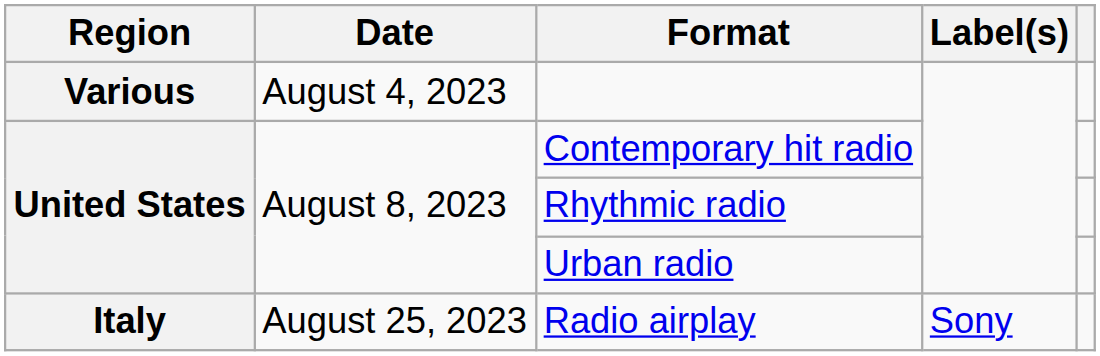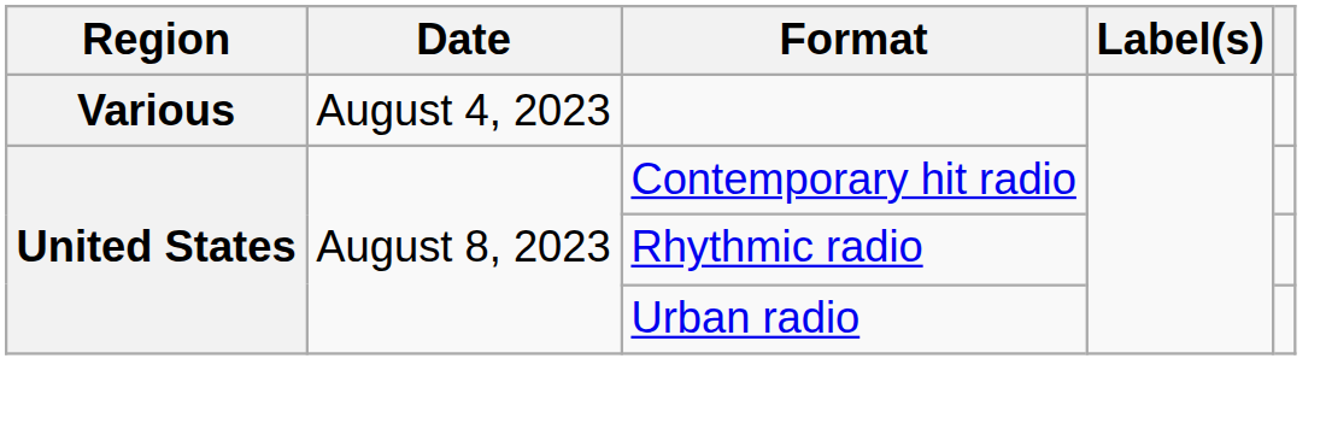 <table class="wikitable plainrowheaders">
 <tr>
 <th scope="col">Region</th>
 <th scope="col">Date</th>
 <th scope="col">Format</th>
 <th scope="col">Label(s)</th>
 <th scope="col"></th>
 </tr>
 <tr>
 <th scope="row">Various</th>
 <td>August 4, 2023</td>
 <td></td>
 <td rowspan="4"></td>
 <td style="text-align:center;"></td>
 </tr>
 <tr>
 <th scope="row" rowspan="3">United States</th>
 <td rowspan="3">August 8, 2023</td>
 <td><a href='#'>Contemporary hit radio</a></td>
 <td style="text-align:center;"></td>
 </tr>
 <tr>
 <td><a href='#'>Rhythmic radio</a></td>
 <td style="text-align:center;"></td>
 </tr>
 <tr>
 <td><a href='#'>Urban radio</a></td>
 <td style="text-align:center;"></td>
 </tr>
-<tr>
-<th scope="row">Italy</th>
-<td>August 25, 2023</td>
-<td><a href='#'>Radio airplay</a></td>
-<td><a href='#'>Sony</a></td>
-<td style="text-align:center;"></td>
-</tr>
 </table>
